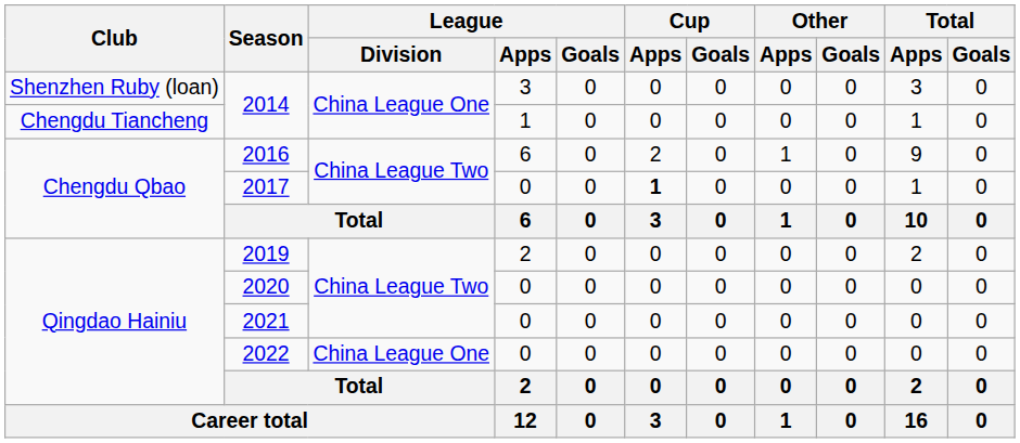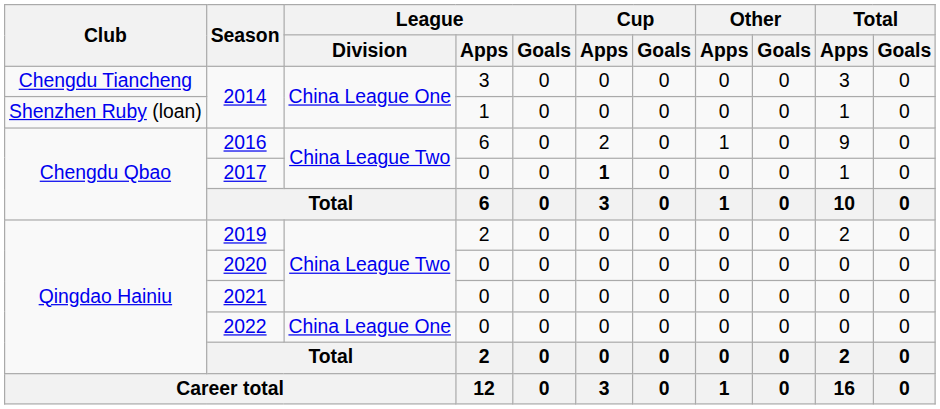 <table class="wikitable" style="text-align: center">
 <tr>
 <th rowspan="2">Club</th>
 <th rowspan="2">Season</th>
 <th colspan="3">League</th>
 <th colspan="2">Cup</th>
 <th colspan="2">Other</th>
 <th colspan="2">Total</th>
 </tr>
 <tr>
 <th>Division</th>
 <th>Apps</th>
 <th>Goals</th>
 <th>Apps</th>
 <th>Goals</th>
 <th>Apps</th>
 <th>Goals</th>
 <th>Apps</th>
 <th>Goals</th>
 </tr>
 <tr>
-<td><a href='#'>Shenzhen Ruby</a> (loan)</td>
+<td><a href='#'>Chengdu Tiancheng</a></td>
 <td rowspan="2"><a href='#'>2014</a></td>
 <td rowspan="2"><a href='#'>China League One</a></td>
 <td>3</td>
 <td>0</td>
 <td>0</td>
 <td>0</td>
 <td>0</td>
 <td>0</td>
 <td>3</td>
 <td>0</td>
 </tr>
 <tr>
-<td><a href='#'>Chengdu Tiancheng</a></td>
+<td><a href='#'>Shenzhen Ruby</a> (loan)</td>
 <td>1</td>
 <td>0</td>
 <td>0</td>
 <td>0</td>
 <td>0</td>
 <td>0</td>
 <td>1</td>
 <td>0</td>
 </tr>
 <tr>
 <td rowspan="3"><a href='#'>Chengdu Qbao</a></td>
 <td><a href='#'>2016</a></td>
 <td rowspan="2"><a href='#'>China League Two</a></td>
 <td>6</td>
 <td>0</td>
 <td>2</td>
 <td>0</td>
 <td>1</td>
 <td>0</td>
 <td>9</td>
 <td>0</td>
 </tr>
 <tr>
 <td><a href='#'>2017</a></td>
 <td>0</td>
 <td>0</td>
 <td><strong>1</strong></td>
 <td>0</td>
 <td>0</td>
 <td>0</td>
 <td>1</td>
 <td>0</td>
 </tr>
 <tr>
 <th colspan=2>Total</th>
 <th>6</th>
 <th>0</th>
 <th>3</th>
 <th>0</th>
 <th>1</th>
 <th>0</th>
 <th>10</th>
 <th>0</th>
 </tr>
 <tr>
 <td rowspan="5"><a href='#'>Qingdao Hainiu</a></td>
 <td><a href='#'>2019</a></td>
 <td rowspan="3"><a href='#'>China League Two</a></td>
 <td>2</td>
 <td>0</td>
 <td>0</td>
 <td>0</td>
 <td>0</td>
 <td>0</td>
 <td>2</td>
 <td>0</td>
 </tr>
 <tr>
 <td><a href='#'>2020</a></td>
 <td>0</td>
 <td>0</td>
 <td>0</td>
 <td>0</td>
 <td>0</td>
 <td>0</td>
 <td>0</td>
 <td>0</td>
 </tr>
 <tr>
 <td><a href='#'>2021</a></td>
 <td>0</td>
 <td>0</td>
 <td>0</td>
 <td>0</td>
 <td>0</td>
 <td>0</td>
 <td>0</td>
 <td>0</td>
 </tr>
 <tr>
 <td><a href='#'>2022</a></td>
 <td><a href='#'>China League One</a></td>
 <td>0</td>
 <td>0</td>
 <td>0</td>
 <td>0</td>
 <td>0</td>
 <td>0</td>
 <td>0</td>
 <td>0</td>
 </tr>
 <tr>
 <th colspan=2>Total</th>
 <th>2</th>
 <th>0</th>
 <th>0</th>
 <th>0</th>
 <th>0</th>
 <th>0</th>
 <th>2</th>
 <th>0</th>
 </tr>
 <tr>
 <th colspan=3>Career total</th>
 <th>12</th>
 <th>0</th>
 <th>3</th>
 <th>0</th>
 <th>1</th>
 <th>0</th>
 <th>16</th>
 <th>0</th>
 </tr>
 </table>
